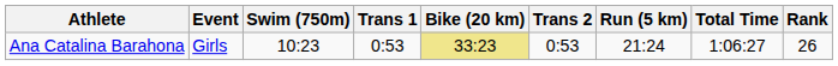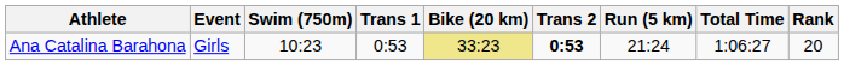 <table class="wikitable" style="font-size:90%;">
 <tr>
 <th>Athlete</th>
 <th>Event</th>
 <th>Swim (750m)</th>
 <th>Trans 1</th>
 <th>Bike (20 km)</th>
 <th>Trans 2</th>
 <th>Run (5 km)</th>
 <th>Total Time</th>
 <th>Rank</th>
 </tr>
 <tr align=center>
 <td align=left><a href='#'>Ana Catalina Barahona</a></td>
 <td align=left><a href='#'>Girls</a></td>
 <td>10:23</td>
 <td>0:53</td>
 <td style="background: khaki;">33:23</td>
-<td>0:53</td>
+<td><strong>0:53</strong></td>
 <td>21:24</td>
 <td>1:06:27</td>
-<td>26</td>
+<td>20</td>
 </tr>
 </table>
